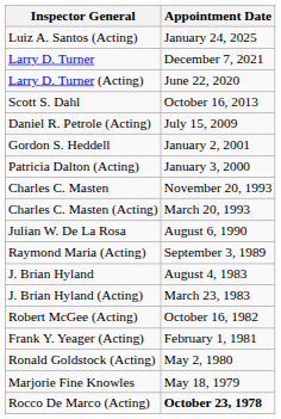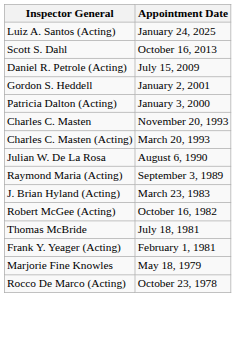 <table class="wikitable">
 <tr>
 <th><strong>Inspector General</strong></th>
 <th><strong>Appointment Date</strong></th>
 </tr>
 <tr>
 <td>Luiz A. Santos (Acting)</td>
 <td>January 24, 2025</td>
-</tr>
-<tr>
-<td><a href='#'>Larry D. Turner</a></td>
-<td>December 7, 2021</td>
-</tr>
-<tr>
-<td><a href='#'>Larry D. Turner</a> (Acting)</td>
-<td>June 22, 2020</td>
 </tr>
 <tr>
 <td>Scott S. Dahl</td>
 <td>October 16, 2013</td>
 </tr>
 <tr>
 <td>Daniel R. Petrole (Acting)</td>
 <td>July 15, 2009</td>
 </tr>
 <tr>
 <td>Gordon S. Heddell</td>
 <td>January 2, 2001</td>
 </tr>
 <tr>
 <td>Patricia Dalton (Acting)</td>
 <td>January 3, 2000</td>
 </tr>
 <tr>
 <td>Charles C. Masten</td>
 <td>November 20, 1993</td>
 </tr>
 <tr>
 <td>Charles C. Masten (Acting)</td>
 <td>March 20, 1993</td>
 </tr>
 <tr>
 <td>Julian W. De La Rosa</td>
 <td>August 6, 1990</td>
 </tr>
 <tr>
 <td>Raymond Maria (Acting)</td>
 <td>September 3, 1989</td>
 </tr>
 <tr>
-<td>J. Brian Hyland</td>
-<td>August 4, 1983</td>
-</tr>
-<tr>
 <td>J. Brian Hyland (Acting)</td>
 <td>March 23, 1983</td>
 </tr>
 <tr>
 <td>Robert McGee (Acting)</td>
 <td>October 16, 1982</td>
 </tr>
 <tr>
+<td>Thomas McBride</td>
+<td>July 18, 1981</td>
+</tr>
+<tr>
 <td>Frank Y. Yeager (Acting)</td>
 <td>February 1, 1981</td>
-</tr>
-<tr>
-<td>Ronald Goldstock (Acting)</td>
-<td>May 2, 1980</td>
 </tr>
 <tr>
 <td>Marjorie Fine Knowles</td>
 <td>May 18, 1979</td>
 </tr>
 <tr>
 <td>Rocco De Marco (Acting)</td>
-<td><strong>October 23, 1978</strong></td>
+<td>October 23, 1978</td>
 </tr>
 </table>
